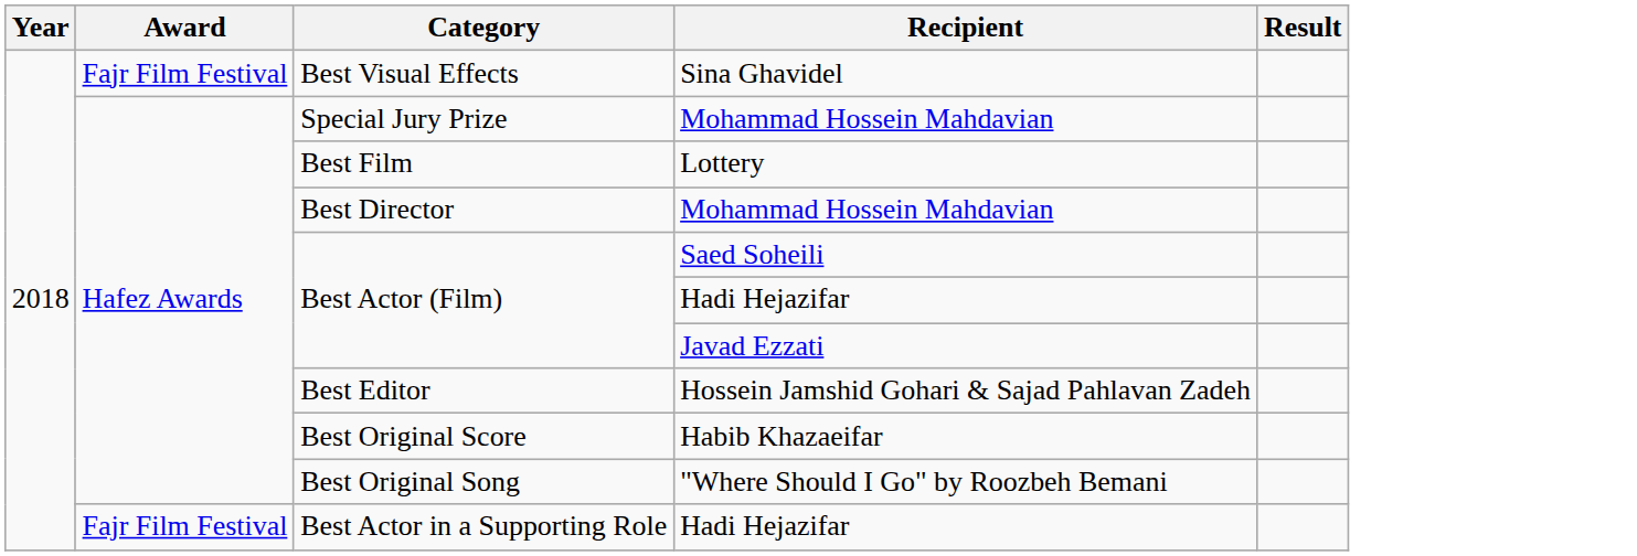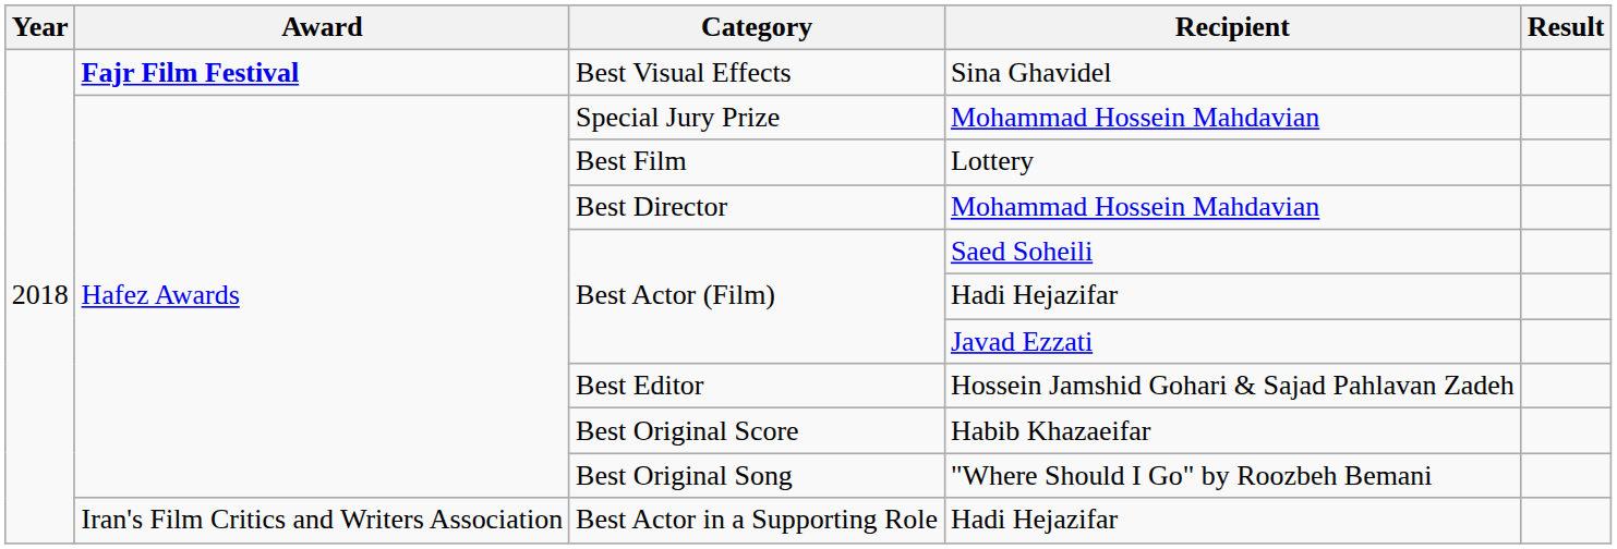 <table class="wikitable sortable">
 <tr>
 <th>Year</th>
 <th>Award</th>
 <th>Category</th>
 <th>Recipient</th>
 <th>Result</th>
 </tr>
 <tr>
 <td rowspan="11">2018</td>
-<td><a href='#'>Fajr Film Festival</a></td>
+<td><strong><a href='#'>Fajr Film Festival</a></strong></td>
 <td>Best Visual Effects</td>
 <td>Sina Ghavidel</td>
 <td></td>
 </tr>
 <tr>
 <td rowspan="9"><a href='#'>Hafez Awards</a></td>
 <td>Special Jury Prize</td>
 <td><a href='#'>Mohammad Hossein Mahdavian</a></td>
 <td></td>
 </tr>
 <tr>
 <td>Best Film</td>
 <td>Lottery</td>
 <td></td>
 </tr>
 <tr>
 <td>Best Director</td>
 <td><a href='#'>Mohammad Hossein Mahdavian</a></td>
 <td></td>
 </tr>
 <tr>
 <td rowspan="3">Best Actor (Film)</td>
 <td><a href='#'>Saed Soheili</a></td>
 <td></td>
 </tr>
 <tr>
 <td>Hadi Hejazifar</td>
 <td></td>
 </tr>
 <tr>
 <td><a href='#'>Javad Ezzati</a></td>
 <td></td>
 </tr>
 <tr>
 <td>Best Editor</td>
 <td>Hossein Jamshid Gohari & Sajad Pahlavan Zadeh</td>
 <td></td>
 </tr>
 <tr>
 <td>Best Original Score</td>
 <td>Habib Khazaeifar</td>
 <td></td>
 </tr>
 <tr>
 <td>Best Original Song</td>
 <td>"Where Should I Go" by Roozbeh Bemani</td>
 <td></td>
 </tr>
 <tr>
-<td><a href='#'>Fajr Film Festival</a></td>
+<td>Iran's Film Critics and Writers Association</td>
 <td>Best Actor in a Supporting Role</td>
 <td>Hadi Hejazifar</td>
 <td></td>
 </tr>
 </table>
